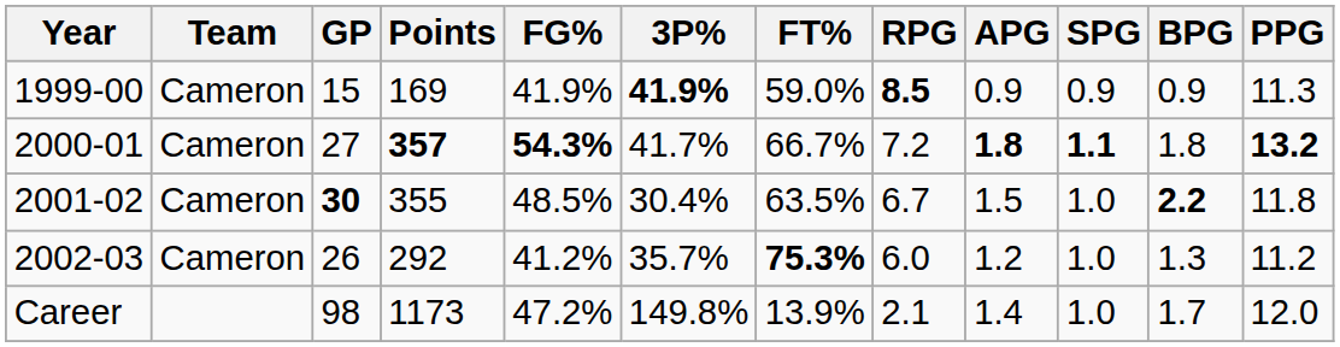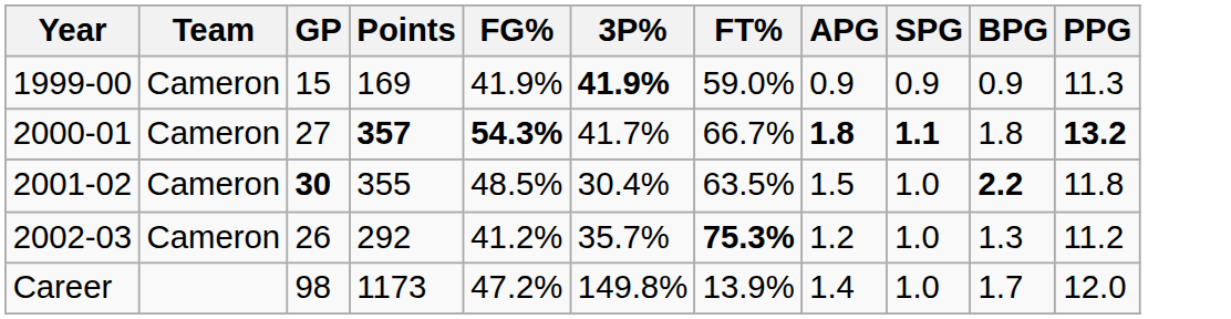 <table class="wikitable">
 <tr>
 <th>Year</th>
 <th>Team</th>
 <th>GP</th>
 <th>Points</th>
 <th>FG%</th>
 <th>3P%</th>
 <th>FT%</th>
-<th>RPG</th>
 <th>APG</th>
 <th>SPG</th>
 <th>BPG</th>
 <th>PPG</th>
 </tr>
 <tr>
 <td>1999-00</td>
 <td>Cameron</td>
 <td>15</td>
 <td>169</td>
 <td>41.9%</td>
 <td><strong>41.9%</strong></td>
 <td>59.0%</td>
-<td><strong>8.5</strong></td>
 <td>0.9</td>
 <td>0.9</td>
 <td>0.9</td>
 <td>11.3</td>
 </tr>
 <tr>
 <td>2000-01</td>
 <td>Cameron</td>
 <td>27</td>
 <td><strong>357</strong></td>
 <td><strong>54.3%</strong></td>
 <td>41.7%</td>
 <td>66.7%</td>
-<td>7.2</td>
 <td><strong>1.8</strong></td>
 <td><strong>1.1</strong></td>
 <td>1.8</td>
 <td><strong>13.2</strong></td>
 </tr>
 <tr>
 <td>2001-02</td>
 <td>Cameron</td>
 <td><strong>30</strong></td>
 <td>355</td>
 <td>48.5%</td>
 <td>30.4%</td>
 <td>63.5%</td>
-<td>6.7</td>
 <td>1.5</td>
 <td>1.0</td>
 <td><strong>2.2</strong></td>
 <td>11.8</td>
 </tr>
 <tr>
 <td>2002-03</td>
 <td>Cameron</td>
 <td>26</td>
 <td>292</td>
 <td>41.2%</td>
 <td>35.7%</td>
 <td><strong>75.3%</strong></td>
-<td>6.0</td>
 <td>1.2</td>
 <td>1.0</td>
 <td>1.3</td>
 <td>11.2</td>
 </tr>
 <tr>
 <td>Career</td>
 <td></td>
 <td>98</td>
 <td>1173</td>
 <td>47.2%</td>
 <td>149.8%</td>
 <td>13.9%</td>
-<td>2.1</td>
 <td>1.4</td>
 <td>1.0</td>
 <td>1.7</td>
 <td>12.0</td>
 </tr>
 </table>
